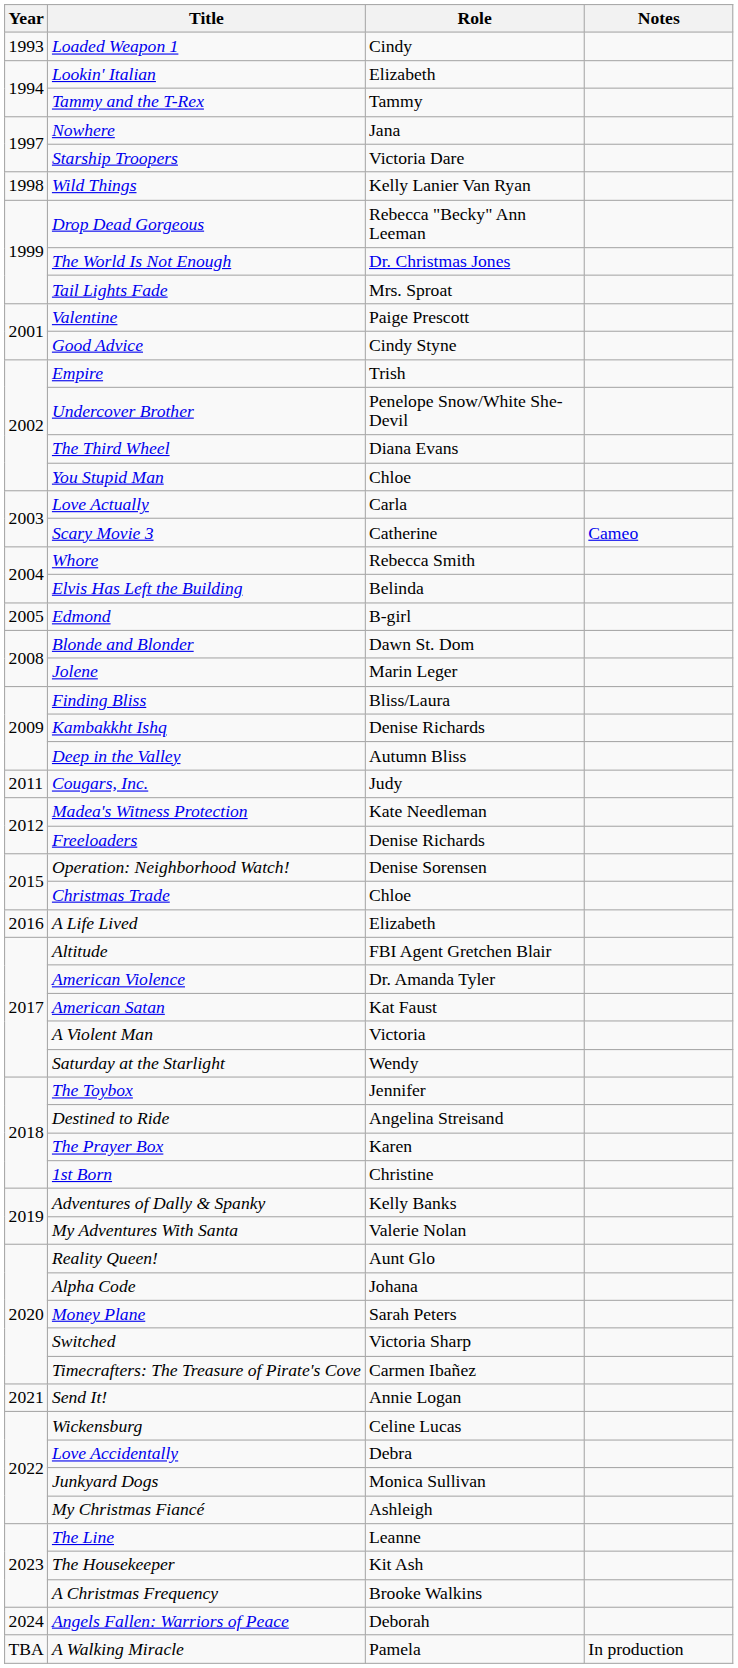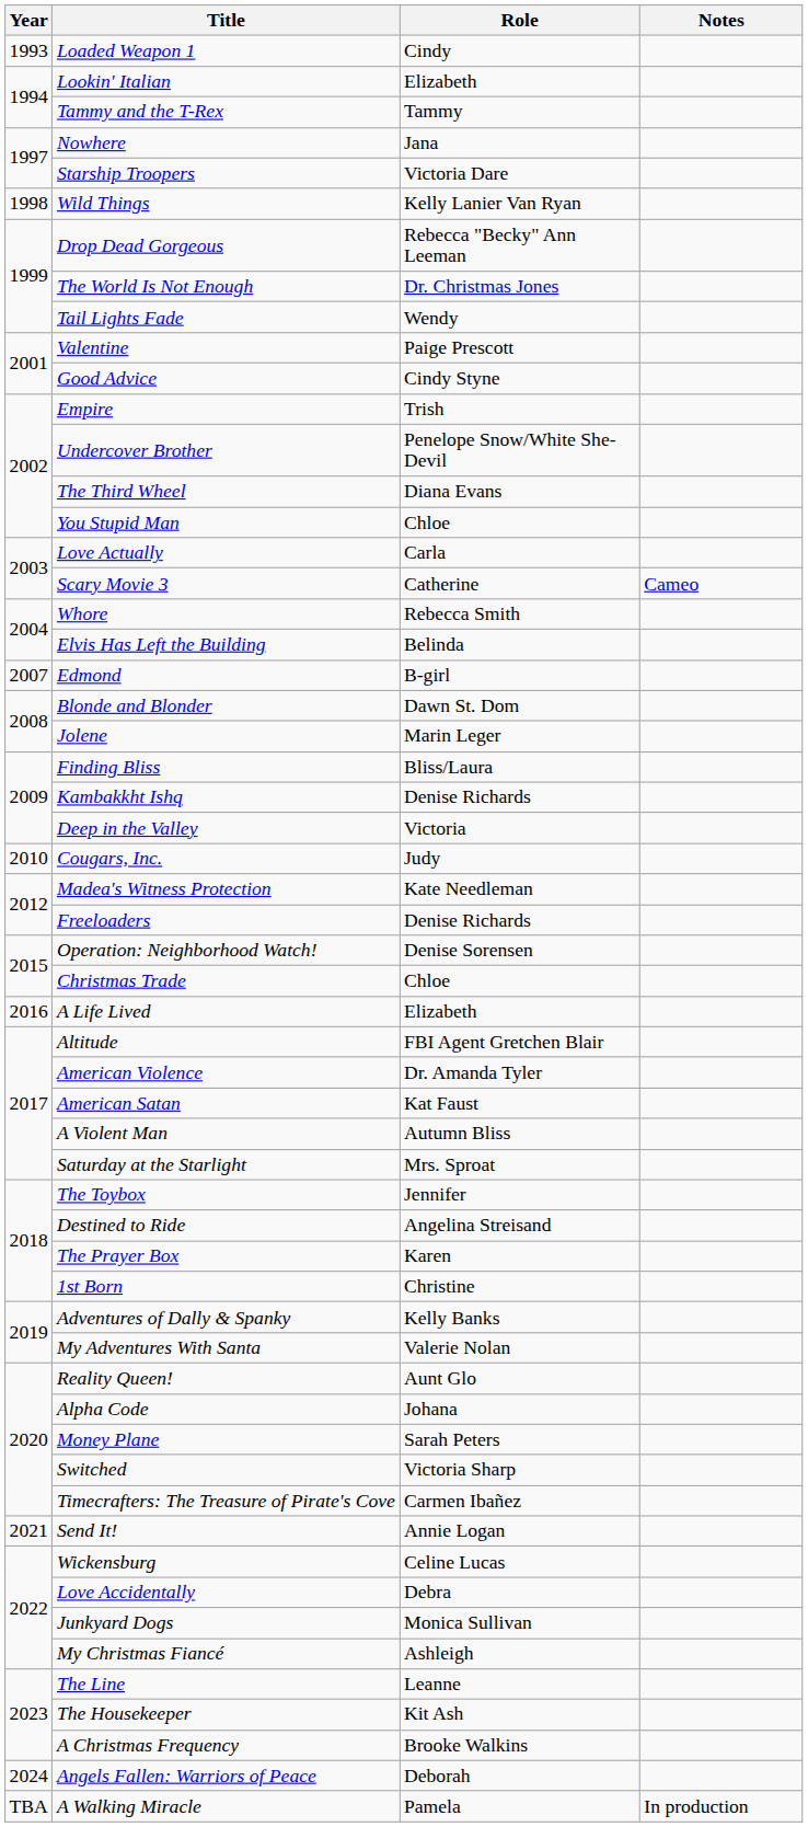 <table class="wikitable sortable">
 <tr>
 <th>Year</th>
 <th>Title</th>
 <th class="unsortable" style="width:12em;">Role</th>
 <th class="unsortable" style="width:8em;">Notes</th>
 </tr>
 <tr>
 <td>1993</td>
 <td><em><a href='#'>Loaded Weapon 1</a></em></td>
 <td>Cindy</td>
 <td></td>
 </tr>
 <tr>
 <td rowspan=2>1994</td>
 <td><em><a href='#'>Lookin' Italian</a></em></td>
 <td>Elizabeth</td>
 <td></td>
 </tr>
 <tr>
 <td><em><a href='#'>Tammy and the T-Rex</a></em></td>
 <td>Tammy</td>
 <td></td>
 </tr>
 <tr>
 <td rowspan=2>1997</td>
 <td><em><a href='#'>Nowhere</a></em></td>
 <td>Jana</td>
 <td></td>
 </tr>
 <tr>
 <td><em><a href='#'>Starship Troopers</a></em></td>
 <td>Victoria Dare</td>
 <td></td>
 </tr>
 <tr>
 <td>1998</td>
 <td><em><a href='#'>Wild Things</a></em></td>
 <td>Kelly Lanier Van Ryan</td>
 <td></td>
 </tr>
 <tr>
 <td rowspan=3>1999</td>
 <td><em><a href='#'>Drop Dead Gorgeous</a></em></td>
 <td>Rebecca "Becky" Ann Leeman</td>
 <td></td>
 </tr>
 <tr>
 <td><em><a href='#'>The World Is Not Enough</a></em></td>
 <td><a href='#'>Dr. Christmas Jones</a></td>
 <td></td>
 </tr>
 <tr>
 <td><em><a href='#'>Tail Lights Fade</a></em></td>
-<td>Mrs. Sproat</td>
+<td>Wendy</td>
 <td></td>
 </tr>
 <tr>
 <td rowspan=2>2001</td>
 <td><em><a href='#'>Valentine</a></em></td>
 <td>Paige Prescott</td>
 <td></td>
 </tr>
 <tr>
 <td><em><a href='#'>Good Advice</a></em></td>
 <td>Cindy Styne</td>
 <td></td>
 </tr>
 <tr>
 <td rowspan=4>2002</td>
 <td><em><a href='#'>Empire</a></em></td>
 <td>Trish</td>
 <td></td>
 </tr>
 <tr>
 <td><em><a href='#'>Undercover Brother</a></em></td>
 <td>Penelope Snow/White She-Devil</td>
 <td></td>
 </tr>
 <tr>
 <td><em><a href='#'>The Third Wheel</a></em></td>
 <td>Diana Evans</td>
 <td></td>
 </tr>
 <tr>
 <td><em><a href='#'>You Stupid Man</a></em></td>
 <td>Chloe</td>
 <td></td>
 </tr>
 <tr>
 <td rowspan=2>2003</td>
 <td><em><a href='#'>Love Actually</a></em></td>
 <td>Carla</td>
 <td></td>
 </tr>
 <tr>
 <td><em><a href='#'>Scary Movie 3</a></em></td>
 <td>Catherine</td>
 <td><a href='#'>Cameo</a></td>
 </tr>
 <tr>
 <td rowspan=2>2004</td>
 <td><em><a href='#'>Whore</a></em></td>
 <td>Rebecca Smith</td>
 <td></td>
 </tr>
 <tr>
 <td><em><a href='#'>Elvis Has Left the Building</a></em></td>
 <td>Belinda</td>
 <td></td>
 </tr>
 <tr>
-<td>2005</td>
+<td>2007</td>
 <td><em><a href='#'>Edmond</a></em></td>
 <td>B-girl</td>
 <td></td>
 </tr>
 <tr>
 <td rowspan=2>2008</td>
 <td><em><a href='#'>Blonde and Blonder</a></em></td>
 <td>Dawn St. Dom</td>
 <td></td>
 </tr>
 <tr>
 <td><em><a href='#'>Jolene</a></em></td>
 <td>Marin Leger</td>
 <td></td>
 </tr>
 <tr>
 <td rowspan=3>2009</td>
 <td><em><a href='#'>Finding Bliss</a></em></td>
 <td>Bliss/Laura</td>
 <td></td>
 </tr>
 <tr>
 <td><em><a href='#'>Kambakkht Ishq</a></em></td>
 <td>Denise Richards</td>
 <td></td>
 </tr>
 <tr>
 <td><em><a href='#'>Deep in the Valley</a></em></td>
-<td>Autumn Bliss</td>
+<td>Victoria</td>
 <td></td>
 </tr>
 <tr>
-<td>2011</td>
+<td>2010</td>
 <td><em><a href='#'>Cougars, Inc.</a></em></td>
 <td>Judy</td>
 <td></td>
 </tr>
 <tr>
 <td rowspan=2>2012</td>
 <td><em><a href='#'>Madea's Witness Protection</a></em></td>
 <td>Kate Needleman</td>
 <td></td>
 </tr>
 <tr>
 <td><em><a href='#'>Freeloaders</a></em></td>
 <td>Denise Richards</td>
 <td></td>
 </tr>
 <tr>
 <td rowspan=2>2015</td>
 <td><em>Operation: Neighborhood Watch!</em></td>
 <td>Denise Sorensen</td>
 <td></td>
 </tr>
 <tr>
 <td><em><a href='#'>Christmas Trade</a></em></td>
 <td>Chloe</td>
 <td></td>
 </tr>
 <tr>
 <td>2016</td>
 <td><em>A Life Lived</em></td>
 <td>Elizabeth</td>
 <td></td>
 </tr>
 <tr>
 <td rowspan=5>2017</td>
 <td><em>Altitude</em></td>
 <td>FBI Agent Gretchen Blair</td>
 <td></td>
 </tr>
 <tr>
 <td><em><a href='#'>American Violence</a></em></td>
 <td>Dr. Amanda Tyler</td>
 <td></td>
 </tr>
 <tr>
 <td><em><a href='#'>American Satan</a></em></td>
 <td>Kat Faust</td>
 <td></td>
 </tr>
 <tr>
 <td><em>A Violent Man</em></td>
-<td>Victoria</td>
+<td>Autumn Bliss</td>
 <td></td>
 </tr>
 <tr>
 <td><em>Saturday at the Starlight</em></td>
-<td>Wendy</td>
+<td>Mrs. Sproat</td>
 <td></td>
 </tr>
 <tr>
 <td rowspan=4>2018</td>
 <td><em><a href='#'>The Toybox</a></em></td>
 <td>Jennifer</td>
 <td></td>
 </tr>
 <tr>
 <td><em>Destined to Ride</em></td>
 <td>Angelina Streisand</td>
 <td></td>
 </tr>
 <tr>
 <td><em><a href='#'>The Prayer Box</a></em></td>
 <td>Karen</td>
 <td></td>
 </tr>
 <tr>
 <td><em><a href='#'>1st Born</a></em></td>
 <td>Christine</td>
 <td></td>
 </tr>
 <tr>
 <td rowspan=2>2019</td>
 <td><em>Adventures of Dally & Spanky</em></td>
 <td>Kelly Banks</td>
 <td></td>
 </tr>
 <tr>
 <td><em>My Adventures With Santa</em></td>
 <td>Valerie Nolan</td>
 <td></td>
 </tr>
 <tr>
 <td rowspan=5>2020</td>
 <td><em>Reality Queen!</em></td>
 <td>Aunt Glo</td>
 <td></td>
 </tr>
 <tr>
 <td><em>Alpha Code</em></td>
 <td>Johana</td>
 <td></td>
 </tr>
 <tr>
 <td><em><a href='#'>Money Plane</a></em></td>
 <td>Sarah Peters</td>
 <td></td>
 </tr>
 <tr>
 <td><em>Switched</em></td>
 <td>Victoria Sharp</td>
 <td></td>
 </tr>
 <tr>
 <td><em>Timecrafters: The Treasure of Pirate's Cove</em></td>
 <td>Carmen Ibañez</td>
 <td></td>
 </tr>
 <tr>
 <td>2021</td>
 <td><em>Send It!</em></td>
 <td>Annie Logan</td>
 <td></td>
 </tr>
 <tr>
 <td rowspan=4>2022</td>
 <td><em>Wickensburg</em></td>
 <td>Celine Lucas</td>
 <td></td>
 </tr>
 <tr>
 <td><em><a href='#'>Love Accidentally</a></em></td>
 <td>Debra</td>
 <td></td>
 </tr>
 <tr>
 <td><em>Junkyard Dogs</em></td>
 <td>Monica Sullivan</td>
 <td></td>
 </tr>
 <tr>
 <td><em>My Christmas Fiancé</em></td>
 <td>Ashleigh</td>
 <td></td>
 </tr>
 <tr>
 <td rowspan=3>2023</td>
 <td><em><a href='#'>The Line</a></em></td>
 <td>Leanne</td>
 <td></td>
 </tr>
 <tr>
 <td><em>The Housekeeper</em></td>
 <td>Kit Ash</td>
 <td></td>
 </tr>
 <tr>
 <td><em>A Christmas Frequency</em></td>
 <td>Brooke Walkins</td>
 <td></td>
 </tr>
 <tr>
 <td>2024</td>
 <td><em><a href='#'>Angels Fallen: Warriors of Peace</a></em></td>
 <td>Deborah</td>
 <td></td>
 </tr>
 <tr>
 <td>TBA</td>
 <td><em>A Walking Miracle</em></td>
 <td>Pamela</td>
 <td>In production</td>
 </tr>
 </table>
